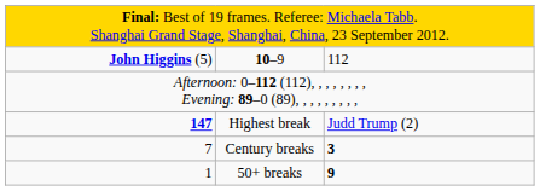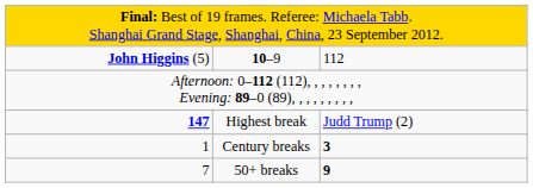 <table class="wikitable" style="font-size: 90%; margin: 1em auto 1em auto;">
 <tr>
 <td colspan = "3" align="center" bgcolor="#ffd700"><strong>Final:</strong> Best of 19 frames. Referee: <a href='#'>Michaela Tabb</a>.<br><a href='#'>Shanghai Grand Stage</a>, <a href='#'>Shanghai</a>, <a href='#'>China</a>, 23 September 2012.</td>
 </tr>
 <tr>
 <td width = "200" align="right"><strong><a href='#'>John Higgins</a></strong> (5)<br></td>
 <td width = "100" align="center"><strong>10</strong>–9</td>
 <td>112</td>
 </tr>
 <tr>
 <td colspan = "3" align="center" style="font-size: 100%"><em>Afternoon:</em> 0–<strong>112</strong> (112), , , , , , , , <br><em>Evening:</em> <strong>89</strong>–0 (89), , , , , , , , , </td>
 </tr>
 <tr>
 <td align="right"><strong><a href='#'>147</a></strong></td>
 <td align="center">Highest break</td>
 <td width = "200"><a href='#'>Judd Trump</a> (2)<br></td>
 </tr>
 <tr>
-<td align="right">7</td>
+<td align="right">1</td>
 <td align="center">Century breaks</td>
 <td><strong>3</strong></td>
 </tr>
 <tr>
-<td align="right">1</td>
+<td align="right">7</td>
 <td align="center">50+ breaks</td>
 <td><strong>9</strong></td>
 </tr>
 </table>
